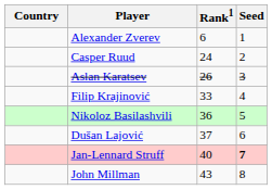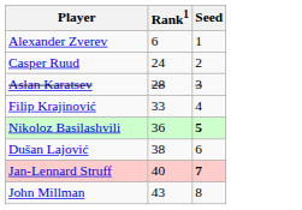 <table class=wikitable>
 <tr>
-<th width="75">Country</th>
 <th width="160">Player</th>
 <th>Rank<sup>1</sup></th>
 <th>Seed</th>
 </tr>
 <tr>
-<td></td>
 <td><a href='#'>Alexander Zverev</a></td>
 <td>6</td>
 <td>1</td>
 </tr>
 <tr>
-<td></td>
 <td><a href='#'>Casper Ruud</a></td>
 <td>24</td>
 <td>2</td>
 </tr>
 <tr>
-<td><s></s></td>
 <td><s><a href='#'>Aslan Karatsev</a></s></td>
-<td><s>26</s></td>
+<td><s>28</s></td>
 <td><s>3</s></td>
 </tr>
 <tr>
-<td></td>
 <td><a href='#'>Filip Krajinović</a></td>
 <td>33</td>
 <td>4</td>
 </tr>
 <tr style="background:#cfc;">
-<td></td>
 <td><a href='#'>Nikoloz Basilashvili</a></td>
 <td>36</td>
-<td>5</td>
+<td><strong>5</strong></td>
 </tr>
 <tr>
-<td></td>
 <td><a href='#'>Dušan Lajović</a></td>
-<td>37</td>
+<td>38</td>
 <td>6</td>
 </tr>
 <tr style="background:#fcc;">
-<td></td>
 <td><a href='#'>Jan-Lennard Struff</a></td>
 <td>40</td>
 <td><strong>7</strong></td>
 </tr>
 <tr>
-<td></td>
 <td><a href='#'>John Millman</a></td>
 <td>43</td>
 <td>8</td>
 </tr>
 </table>
